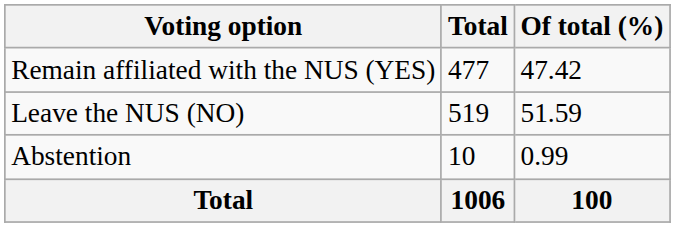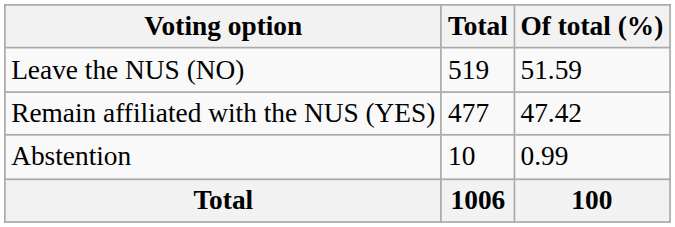 <table class="wikitable">
 <tr>
 <th>Voting option</th>
 <th>Total</th>
 <th>Of total (%)</th>
 </tr>
 <tr>
+<td>Leave the NUS (NO)</td>
+<td>519</td>
+<td>51.59</td>
+</tr>
+<tr>
 <td>Remain affiliated with the NUS (YES)</td>
 <td>477</td>
 <td>47.42</td>
-</tr>
-<tr>
-<td>Leave the NUS (NO)</td>
-<td>519</td>
-<td>51.59</td>
 </tr>
 <tr>
 <td>Abstention</td>
 <td>10</td>
 <td>0.99</td>
 </tr>
 <tr>
 <th>Total</th>
 <th>1006</th>
 <th>100</th>
 </tr>
 </table>
